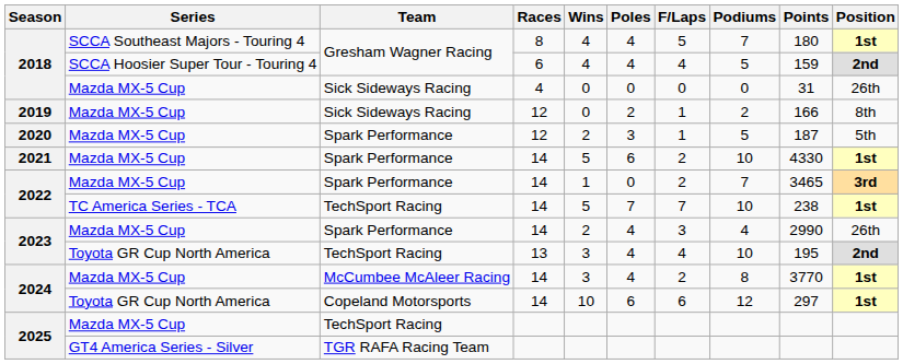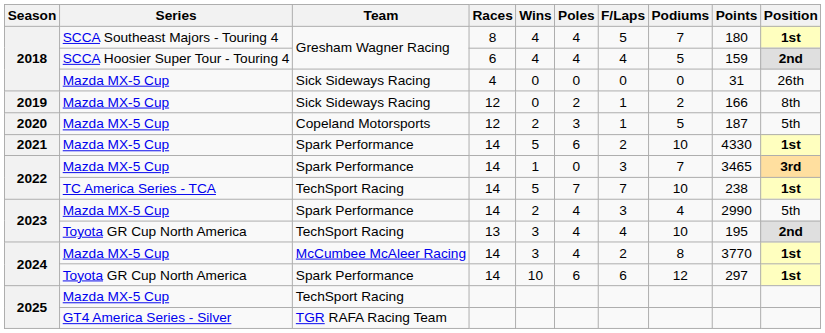 <table class="wikitable" style="font-size: 90%; text-align:center">
 <tr>
 <th>Season</th>
 <th>Series</th>
 <th>Team</th>
 <th>Races</th>
 <th>Wins</th>
 <th>Poles</th>
 <th>F/Laps</th>
 <th>Podiums</th>
 <th>Points</th>
 <th>Position</th>
 </tr>
 <tr>
 <th rowspan=3>2018</th>
 <td align=left><a href='#'>SCCA</a> Southeast Majors - Touring 4</td>
 <td rowspan=2 align=left>Gresham Wagner Racing</td>
 <td>8</td>
 <td>4</td>
 <td>4</td>
 <td>5</td>
 <td>7</td>
 <td>180</td>
 <td style="background:#ffffbf;"><strong>1st</strong></td>
 </tr>
 <tr>
 <td align=left><a href='#'>SCCA</a> Hoosier Super Tour - Touring 4</td>
 <td>6</td>
 <td>4</td>
 <td>4</td>
 <td>4</td>
 <td>5</td>
 <td>159</td>
 <td style="background:#dfdfdf;"><strong>2nd</strong></td>
 </tr>
 <tr>
 <td align=left><a href='#'>Mazda MX-5 Cup</a></td>
 <td align=left>Sick Sideways Racing</td>
 <td>4</td>
 <td>0</td>
 <td>0</td>
 <td>0</td>
 <td>0</td>
 <td>31</td>
 <td>26th</td>
 </tr>
 <tr>
 <th>2019</th>
 <td align=left><a href='#'>Mazda MX-5 Cup</a></td>
 <td align=left>Sick Sideways Racing</td>
 <td>12</td>
 <td>0</td>
 <td>2</td>
 <td>1</td>
 <td>2</td>
 <td>166</td>
 <td>8th</td>
 </tr>
 <tr>
 <th>2020</th>
 <td align=left><a href='#'>Mazda MX-5 Cup</a></td>
-<td align=left>Spark Performance</td>
+<td align=left>Copeland Motorsports</td>
 <td>12</td>
 <td>2</td>
 <td>3</td>
 <td>1</td>
 <td>5</td>
 <td>187</td>
 <td>5th</td>
 </tr>
 <tr>
 <th>2021</th>
 <td align=left><a href='#'>Mazda MX-5 Cup</a></td>
 <td align=left>Spark Performance</td>
 <td>14</td>
 <td>5</td>
 <td>6</td>
 <td>2</td>
 <td>10</td>
 <td>4330</td>
 <td style="background:#ffffbf;"><strong>1st</strong></td>
 </tr>
 <tr>
 <th rowspan=2>2022</th>
 <td align=left><a href='#'>Mazda MX-5 Cup</a></td>
 <td align=left>Spark Performance</td>
 <td>14</td>
 <td>1</td>
 <td>0</td>
-<td>2</td>
+<td>3</td>
 <td>7</td>
 <td>3465</td>
 <td style="background:#ffdf9f;"><strong>3rd</strong></td>
 </tr>
 <tr>
 <td align=left><a href='#'>TC America Series - TCA</a></td>
 <td align=left>TechSport Racing</td>
 <td>14</td>
 <td>5</td>
 <td>7</td>
 <td>7</td>
 <td>10</td>
 <td>238</td>
 <td style="background:#ffffbf;"><strong>1st</strong></td>
 </tr>
 <tr>
 <th rowspan=2>2023</th>
 <td align=left><a href='#'>Mazda MX-5 Cup</a></td>
 <td align=left>Spark Performance</td>
 <td>14</td>
 <td>2</td>
 <td>4</td>
 <td>3</td>
 <td>4</td>
 <td>2990</td>
-<td>26th</td>
+<td>5th</td>
 </tr>
 <tr>
 <td align=left><a href='#'>Toyota</a> GR Cup North America</td>
 <td align=left>TechSport Racing</td>
 <td>13</td>
 <td>3</td>
 <td>4</td>
 <td>4</td>
 <td>10</td>
 <td>195</td>
 <td style="background:#dfdfdf;"><strong>2nd</strong></td>
 </tr>
 <tr>
 <th rowspan=2>2024</th>
 <td align=left><a href='#'>Mazda MX-5 Cup</a></td>
 <td align=left><a href='#'>McCumbee McAleer Racing</a></td>
 <td>14</td>
 <td>3</td>
 <td>4</td>
 <td>2</td>
 <td>8</td>
 <td>3770</td>
 <td style="background:#ffffbf;"><strong>1st</strong></td>
 </tr>
 <tr>
 <td align=left><a href='#'>Toyota</a> GR Cup North America</td>
-<td align=left>Copeland Motorsports</td>
+<td align=left>Spark Performance</td>
 <td>14</td>
 <td>10</td>
 <td>6</td>
 <td>6</td>
 <td>12</td>
 <td>297</td>
 <td style="background:#ffffbf;"><strong>1st</strong></td>
 </tr>
 <tr>
 <th rowspan="2">2025</th>
 <td align=left><a href='#'>Mazda MX-5 Cup</a></td>
 <td align=left>TechSport Racing</td>
 <td></td>
 <td></td>
 <td></td>
 <td></td>
 <td></td>
 <td></td>
 <td></td>
 </tr>
 <tr>
 <td align=left><a href='#'>GT4 America Series - Silver</a></td>
 <td align=left><a href='#'>TGR</a> RAFA Racing Team</td>
 <td></td>
 <td></td>
 <td></td>
 <td></td>
 <td></td>
 <td></td>
 <td></td>
 </tr>
 </table>
